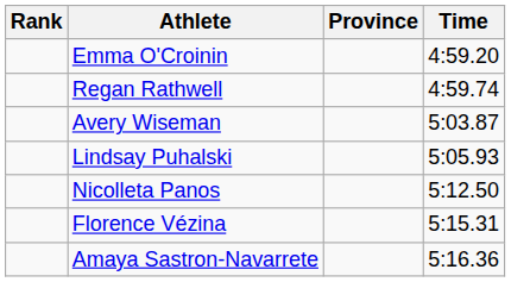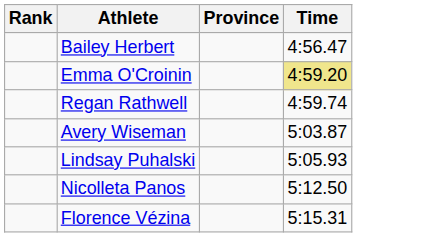 <table class="wikitable sortable" style="text-align:center">
 <tr>
 <th>Rank</th>
 <th>Athlete</th>
 <th>Province</th>
 <th>Time</th>
 </tr>
 <tr>
 <td></td>
+<td align=left><a href='#'>Bailey Herbert</a></td>
+<td style="text-align:left;"></td>
+<td>4:56.47</td>
+</tr>
+<tr>
+<td></td>
 <td align=left><a href='#'>Emma O'Croinin</a></td>
 <td style="text-align:left;"></td>
-<td>4:59.20</td>
+<td style="background: khaki;">4:59.20</td>
 </tr>
 <tr>
 <td></td>
 <td align=left><a href='#'>Regan Rathwell</a></td>
 <td style="text-align:left;"></td>
 <td>4:59.74</td>
 </tr>
 <tr>
 <td></td>
 <td align=left><a href='#'>Avery Wiseman</a></td>
 <td style="text-align:left;"></td>
 <td>5:03.87</td>
 </tr>
 <tr>
 <td></td>
 <td align=left><a href='#'>Lindsay Puhalski</a></td>
 <td style="text-align:left;"></td>
 <td>5:05.93</td>
 </tr>
 <tr>
 <td></td>
 <td align=left><a href='#'>Nicolleta Panos</a></td>
 <td style="text-align:left;"></td>
 <td>5:12.50</td>
 </tr>
 <tr>
 <td></td>
 <td align=left><a href='#'>Florence Vézina</a></td>
 <td style="text-align:left;"></td>
 <td>5:15.31</td>
 </tr>
-<tr>
-<td></td>
-<td align=left><a href='#'>Amaya Sastron-Navarrete</a></td>
-<td style="text-align:left;"></td>
-<td>5:16.36</td>
-</tr>
 </table>
